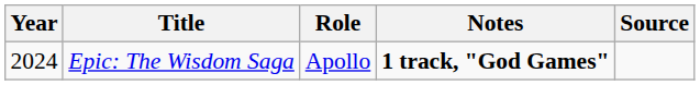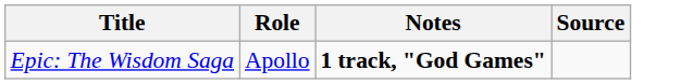 <table class="wikitable sortable plainrowheaders">
 <tr>
-<th>Year</th>
 <th>Title</th>
 <th>Role</th>
 <th class="unsortable">Notes</th>
 <th class="unsortable">Source</th>
 </tr>
 <tr>
-<td>2024</td>
 <td><em><a href='#'>Epic: The Wisdom Saga</a></em></td>
 <td><a href='#'>Apollo</a></td>
 <td><strong>1 track, "God Games"</strong></td>
 <td></td>
 </tr>
 </table>
